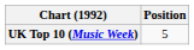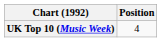 <table class="wikitable plainrowheaders" style="text-align:center">
 <tr>
 <th scope="col">Chart (1992)</th>
 <th scope="col">Position</th>
 </tr>
 <tr>
 <th scope="row">UK Top 10 (<em><a href='#'>Music Week</a></em>)</th>
-<td>5</td>
+<td>4</td>
 </tr>
 </table>
